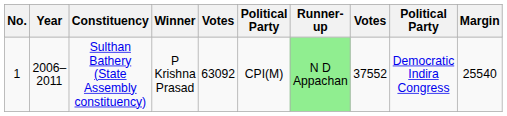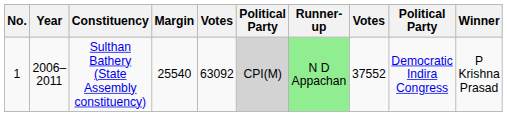 <table class="sortable wikitable">
 <tr style="background:#ccc; text-align:center;">
 <th>No.</th>
 <th>Year</th>
 <th>Constituency</th>
-<th>Winner</th>
+<th>Margin</th>
 <th>Votes</th>
 <th>Political Party</th>
 <th>Runner-up</th>
 <th>Votes</th>
 <th>Political Party</th>
-<th>Margin</th>
+<th>Winner</th>
 </tr>
 <tr style="vertical-align: middle; text-align: center;">
 <td>1</td>
 <td>2006–2011</td>
 <td><a href='#'>Sulthan Bathery (State Assembly constituency)</a></td>
-<td>P Krishna Prasad</td>
+<td>25540</td>
 <td>63092</td>
-<td>CPI(M)</td>
+<td style="background: lightgrey;">CPI(M)</td>
 <td style="background: lightgreen;">N D Appachan</td>
 <td>37552</td>
 <td><a href='#'>Democratic Indira Congress</a></td>
-<td>25540</td>
+<td>P Krishna Prasad</td>
 </tr>
 </table>
